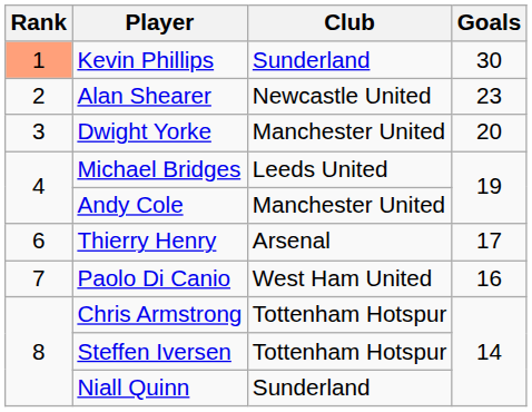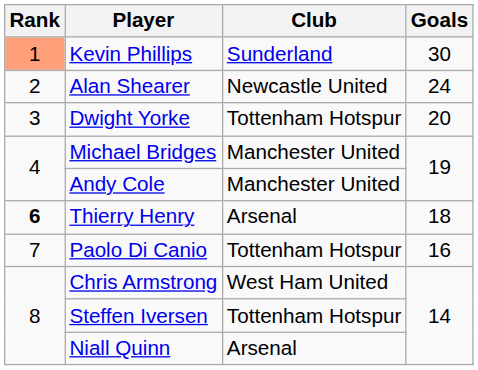 <table class="wikitable">
 <tr>
 <th>Rank</th>
 <th>Player</th>
 <th>Club</th>
 <th>Goals</th>
 </tr>
 <tr>
 <td align=center style="background: lightsalmon;">1</td>
 <td> <a href='#'>Kevin Phillips</a></td>
 <td><a href='#'>Sunderland</a></td>
 <td align=center>30</td>
 </tr>
 <tr>
 <td align=center>2</td>
 <td> <a href='#'>Alan Shearer</a></td>
 <td>Newcastle United</td>
-<td align=center>23</td>
+<td align=center>24</td>
 </tr>
 <tr>
 <td align=center>3</td>
 <td> <a href='#'>Dwight Yorke</a></td>
-<td>Manchester United</td>
+<td>Tottenham Hotspur</td>
 <td align=center>20</td>
 </tr>
 <tr>
 <td rowspan="2" style="text-align:center;">4</td>
 <td> <a href='#'>Michael Bridges</a></td>
-<td>Leeds United</td>
+<td>Manchester United</td>
 <td rowspan="2" style="text-align:center;">19</td>
 </tr>
 <tr>
 <td> <a href='#'>Andy Cole</a></td>
 <td>Manchester United</td>
 </tr>
 <tr>
-<td align=center>6</td>
+<td align=center><strong>6</strong></td>
 <td> <a href='#'>Thierry Henry</a></td>
 <td>Arsenal</td>
-<td align=center>17</td>
+<td align=center>18</td>
 </tr>
 <tr>
 <td align=center>7</td>
 <td> <a href='#'>Paolo Di Canio</a></td>
-<td>West Ham United</td>
+<td>Tottenham Hotspur</td>
 <td align=center>16</td>
 </tr>
 <tr>
 <td rowspan="3" style="text-align:center;">8</td>
 <td> <a href='#'>Chris Armstrong</a></td>
-<td>Tottenham Hotspur</td>
+<td>West Ham United</td>
 <td rowspan="3" style="text-align:center;">14</td>
 </tr>
 <tr>
 <td> <a href='#'>Steffen Iversen</a></td>
 <td>Tottenham Hotspur</td>
 </tr>
 <tr>
 <td> <a href='#'>Niall Quinn</a></td>
-<td>Sunderland</td>
+<td>Arsenal</td>
 </tr>
 </table>
